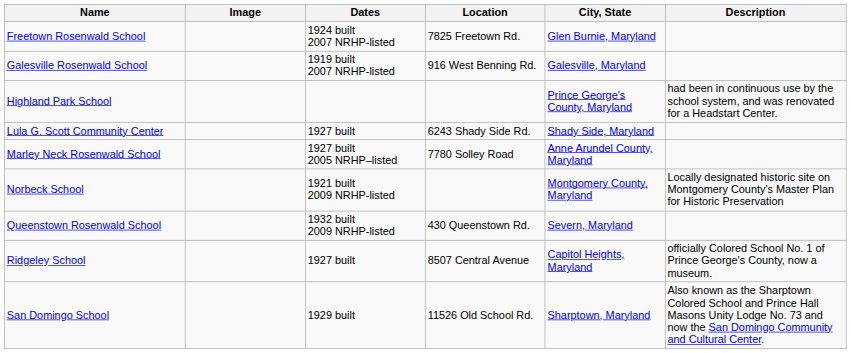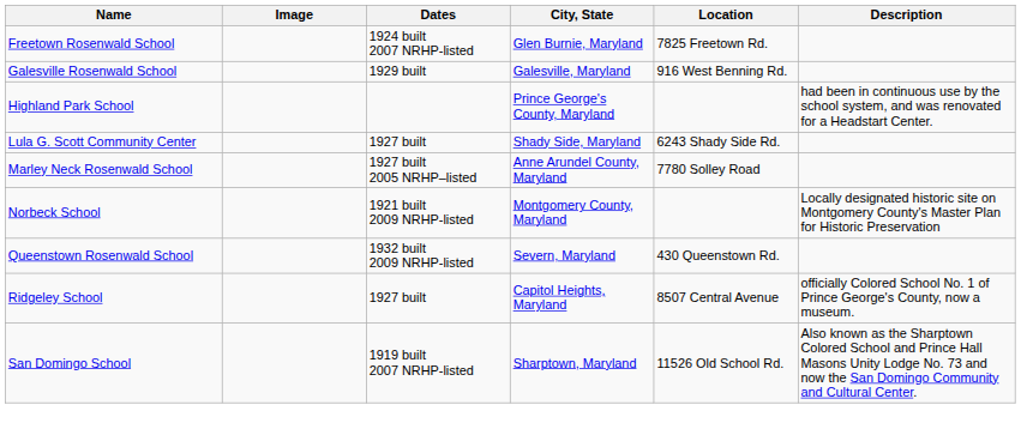 <table class="wikitable sortable" style="width:98%">
 <tr>
 <th style="width: 200px"><strong>Name</strong></th>
 <th class="unsortable" style="width: 130px"><strong>Image</strong></th>
 <th style="width: 130px"><strong>Dates</strong></th>
+<th style="width: 130px"><strong>City, State</strong></th>
 <th style="width: 130px"><strong>Location</strong></th>
-<th style="width: 130px"><strong>City, State</strong></th>
 <th class="unsortable" style="width: 200px"><strong>Description</strong></th>
 </tr>
 <tr>
 <td><a href='#'>Freetown Rosenwald School</a></td>
 <td></td>
 <td>1924 built<br>2007 NRHP-listed</td>
+<td><a href='#'>Glen Burnie, Maryland</a></td>
 <td>7825 Freetown Rd.<br><small></small></td>
-<td><a href='#'>Glen Burnie, Maryland</a></td>
 <td></td>
 </tr>
 <tr>
 <td><a href='#'>Galesville Rosenwald School</a></td>
 <td></td>
-<td>1919 built<br>2007 NRHP-listed</td>
+<td>1929 built</td>
+<td><a href='#'>Galesville, Maryland</a></td>
 <td>916 West Benning Rd.</td>
-<td><a href='#'>Galesville, Maryland</a></td>
 <td></td>
 </tr>
 <tr>
 <td><a href='#'>Highland Park School</a></td>
 <td></td>
 <td></td>
+<td><a href='#'>Prince George's County, Maryland</a></td>
 <td></td>
-<td><a href='#'>Prince George's County, Maryland</a></td>
 <td>had been in continuous use by the school system, and was renovated for a Headstart Center.</td>
 </tr>
 <tr>
 <td><a href='#'>Lula G. Scott Community Center</a></td>
 <td></td>
 <td>1927 built</td>
+<td><a href='#'>Shady Side, Maryland</a></td>
 <td>6243 Shady Side Rd.<br><small></small></td>
-<td><a href='#'>Shady Side, Maryland</a></td>
 <td></td>
 </tr>
 <tr>
 <td><a href='#'>Marley Neck Rosenwald School</a></td>
 <td></td>
 <td>1927 built<br>2005 NRHP–listed</td>
+<td><a href='#'>Anne Arundel County, Maryland</a></td>
 <td>7780 Solley Road</td>
-<td><a href='#'>Anne Arundel County, Maryland</a></td>
 <td></td>
 </tr>
 <tr>
 <td><a href='#'>Norbeck School</a></td>
 <td></td>
 <td>1921 built<br>2009 NRHP-listed</td>
+<td><a href='#'>Montgomery County, Maryland</a></td>
 <td></td>
-<td><a href='#'>Montgomery County, Maryland</a></td>
 <td>Locally designated historic site on Montgomery County's Master Plan for Historic Preservation</td>
 </tr>
 <tr ->
 <td><a href='#'>Queenstown Rosenwald School</a></td>
 <td></td>
 <td>1932 built<br>2009 NRHP-listed</td>
+<td><a href='#'>Severn, Maryland</a></td>
 <td>430 Queenstown Rd.<br><small></small></td>
-<td><a href='#'>Severn, Maryland</a></td>
 <td></td>
 </tr>
 <tr ->
 <td><a href='#'>Ridgeley School</a></td>
 <td></td>
 <td>1927 built</td>
+<td><a href='#'>Capitol Heights, Maryland</a></td>
 <td>8507 Central Avenue</td>
-<td><a href='#'>Capitol Heights, Maryland</a></td>
 <td>officially Colored School No. 1 of Prince George's County, now a museum.</td>
 </tr>
 <tr>
 <td><a href='#'>San Domingo School</a></td>
 <td></td>
-<td>1929 built</td>
+<td>1919 built<br>2007 NRHP-listed</td>
+<td><a href='#'>Sharptown, Maryland</a></td>
 <td>11526 Old School Rd.<br><small></small></td>
-<td><a href='#'>Sharptown, Maryland</a></td>
 <td>Also known as the Sharptown Colored School and Prince Hall Masons Unity Lodge No. 73 and now the <a href='#'>San Domingo Community and Cultural Center</a>.</td>
 </tr>
 </table>
